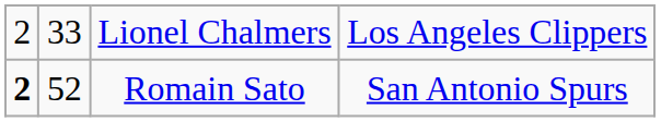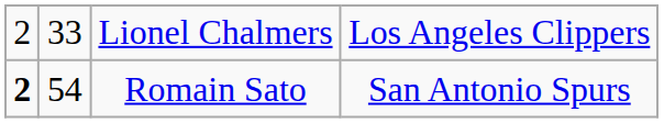 <table class="wikitable">
 <tr style="text-align:center;" bgcolor="">
 <td>2</td>
 <td>33</td>
 <td><a href='#'>Lionel Chalmers</a></td>
 <td><a href='#'>Los Angeles Clippers</a></td>
 </tr>
 <tr style="text-align:center;" bgcolor="">
 <td><strong>2</strong></td>
-<td>52</td>
+<td>54</td>
 <td><a href='#'>Romain Sato</a></td>
 <td><a href='#'>San Antonio Spurs</a></td>
 </tr>
 </table>
